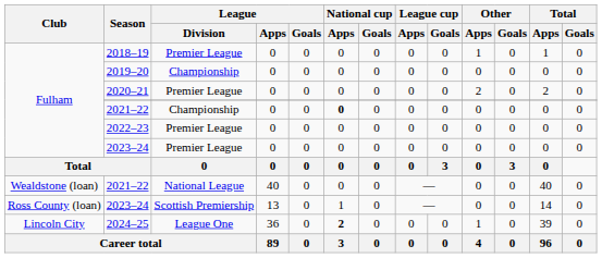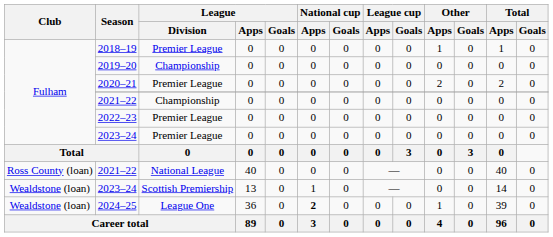 <table class=wikitable style="text-align: center">
 <tr>
 <th rowspan=2>Club</th>
 <th rowspan=2>Season</th>
 <th colspan=3>League</th>
 <th colspan=2>National cup</th>
 <th colspan=2>League cup</th>
 <th colspan=2>Other</th>
 <th colspan=2>Total</th>
 </tr>
 <tr>
 <th>Division</th>
 <th>Apps</th>
 <th>Goals</th>
 <th>Apps</th>
 <th>Goals</th>
 <th>Apps</th>
 <th>Goals</th>
 <th>Apps</th>
 <th>Goals</th>
 <th>Apps</th>
 <th>Goals</th>
 </tr>
 <tr>
 <td rowspan=7><a href='#'>Fulham</a></td>
 <td><a href='#'>2018–19</a></td>
 <td><a href='#'>Premier League</a></td>
 <td>0</td>
 <td>0</td>
 <td>0</td>
 <td>0</td>
 <td>0</td>
 <td>0</td>
 <td>1</td>
 <td>0</td>
 <td>1</td>
 <td>0</td>
 </tr>
 <tr>
 <td><a href='#'>2019–20</a></td>
 <td><a href='#'>Championship</a></td>
 <td>0</td>
 <td>0</td>
 <td>0</td>
 <td>0</td>
 <td>0</td>
 <td>0</td>
 <td>0</td>
 <td>0</td>
 <td>0</td>
 <td>0</td>
 </tr>
 <tr>
 <td><a href='#'>2020–21</a></td>
 <td>Premier League</td>
 <td>0</td>
 <td>0</td>
 <td>0</td>
 <td>0</td>
 <td>0</td>
 <td>0</td>
 <td>2</td>
 <td>0</td>
 <td>2</td>
 <td>0</td>
 </tr>
 <tr>
 </tr>
 <tr>
 <td><a href='#'>2021–22</a></td>
 <td>Championship</td>
 <td>0</td>
 <td>0</td>
-<td><strong>0</strong></td>
+<td>0</td>
 <td>0</td>
 <td>0</td>
 <td>0</td>
 <td>0</td>
 <td>0</td>
 <td>0</td>
 <td>0</td>
 </tr>
 <tr>
 <td><a href='#'>2022–23</a></td>
 <td>Premier League</td>
 <td>0</td>
 <td>0</td>
 <td>0</td>
 <td>0</td>
 <td>0</td>
 <td>0</td>
 <td>0</td>
 <td>0</td>
 <td>0</td>
 <td>0</td>
 </tr>
 <tr>
 <td><a href='#'>2023–24</a></td>
 <td>Premier League</td>
 <td>0</td>
 <td>0</td>
 <td>0</td>
 <td>0</td>
 <td>0</td>
 <td>0</td>
 <td>0</td>
 <td>0</td>
 <td>0</td>
 <td>0</td>
 </tr>
 <tr>
 <th colspan=2>Total</th>
 <th>0</th>
 <th>0</th>
 <th>0</th>
 <th>0</th>
 <th>0</th>
 <th>0</th>
 <th>3</th>
 <th>0</th>
 <th>3</th>
 <th>0</th>
 </tr>
 <tr>
-<td><a href='#'>Wealdstone</a> (loan)</td>
+<td><a href='#'>Ross County</a> (loan)</td>
 <td><a href='#'>2021–22</a></td>
 <td><a href='#'>National League</a></td>
 <td>40</td>
 <td>0</td>
 <td>0</td>
 <td>0</td>
 <td colspan="2">—</td>
 <td>0</td>
 <td>0</td>
 <td>40</td>
 <td>0</td>
 </tr>
 <tr>
-<td><a href='#'>Ross County</a> (loan)</td>
+<td><a href='#'>Wealdstone</a> (loan)</td>
 <td><a href='#'>2023–24</a></td>
 <td><a href='#'>Scottish Premiership</a></td>
 <td>13</td>
 <td>0</td>
 <td>1</td>
 <td>0</td>
 <td colspan="2">—</td>
 <td>0</td>
 <td>0</td>
 <td>14</td>
 <td>0</td>
 </tr>
 <tr>
-<td><a href='#'>Lincoln City</a></td>
+<td><a href='#'>Wealdstone</a> (loan)</td>
 <td><a href='#'>2024–25</a></td>
 <td><a href='#'>League One</a></td>
 <td>36</td>
 <td>0</td>
 <td><strong>2</strong></td>
 <td>0</td>
 <td>0</td>
 <td>0</td>
 <td>1</td>
 <td>0</td>
 <td>39</td>
 <td>0</td>
 </tr>
 <tr>
 <th colspan=3>Career total</th>
 <th>89</th>
 <th>0</th>
 <th>3</th>
 <th>0</th>
 <th>0</th>
 <th>0</th>
 <th>4</th>
 <th>0</th>
 <th>96</th>
 <th>0</th>
 </tr>
 </table>
